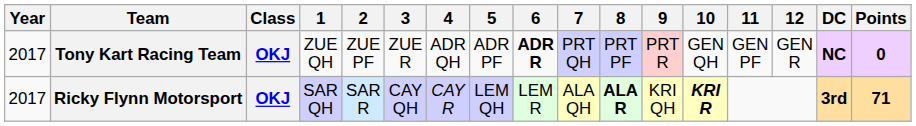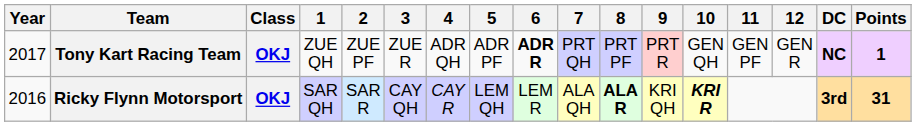 <table class="wikitable" style="text-align:center; font-size:85%">
 <tr>
 <th>Year</th>
 <th>Team</th>
 <th>Class</th>
 <th>1</th>
 <th>2</th>
 <th>3</th>
 <th>4</th>
 <th>5</th>
 <th>6</th>
 <th>7</th>
 <th>8</th>
 <th>9</th>
 <th>10</th>
 <th>11</th>
 <th>12</th>
 <th>DC</th>
 <th>Points</th>
 </tr>
 <tr>
 <td>2017</td>
 <th nowrap>Tony Kart Racing Team</th>
 <th nowrap><a href='#'>OKJ</a></th>
 <td>ZUE<br>QH</td>
 <td>ZUE<br>PF</td>
 <td>ZUE<br>R</td>
 <td>ADR<br>QH</td>
 <td>ADR<br>PF</td>
 <td><strong>ADR<br>R</strong></td>
 <td style="background:#CFCFFF;">PRT<br>QH<br></td>
 <td style="background:#CFCFFF;">PRT<br>PF<br></td>
 <td style="background:#FFCFCF;">PRT<br>R<br></td>
 <td>GEN<br>QH</td>
 <td>GEN<br>PF</td>
 <td>GEN<br>R</td>
 <th style="background:#EFCFFF;">NC</th>
-<th style="background:#EFCFFF;">0</th>
+<th style="background:#EFCFFF;">1</th>
 </tr>
 <tr>
-<td>2017</td>
+<td>2016</td>
 <th nowrap>Ricky Flynn Motorsport</th>
 <th nowrap><a href='#'>OKJ</a></th>
 <td style="background:#CFCFFF;">SAR<br>QH<br></td>
 <td style="background:#CFEAFF;">SAR<br>R<br></td>
 <td style="background:#CFCFFF;">CAY<br>QH<br></td>
 <td style="background:#CFCFFF;"><em>CAY<br>R</em><br></td>
 <td style="background:#CFCFFF;">LEM<br>QH<br></td>
 <td style="background:#DFFFDF;">LEM<br>R<br></td>
 <td style="background:#FFFFBF;">ALA<br>QH<br></td>
 <td style="background:#DFFFDF;"><strong>ALA<br>R</strong><br></td>
 <td style="background:#FFFFBF;">KRI<br>QH<br></td>
 <td style="background:#FFFFBF;"><strong><em>KRI<br>R</em></strong><br></td>
 <td colspan="2"></td>
 <th style="background:#FFDF9F;">3rd</th>
-<th style="background:#FFDF9F;">71</th>
+<th style="background:#FFDF9F;">31</th>
 </tr>
 </table>
